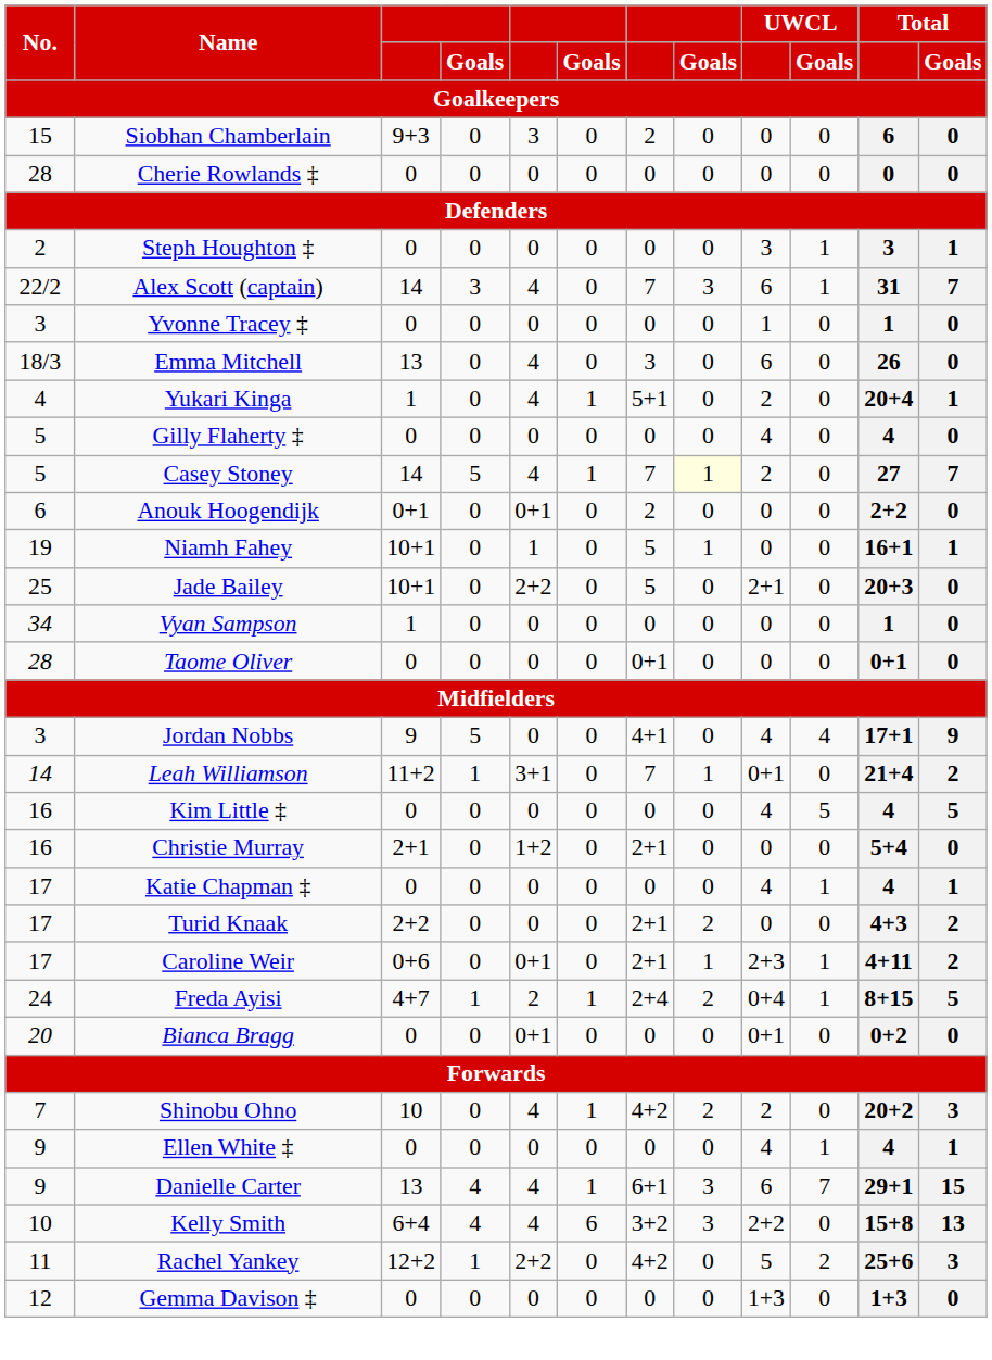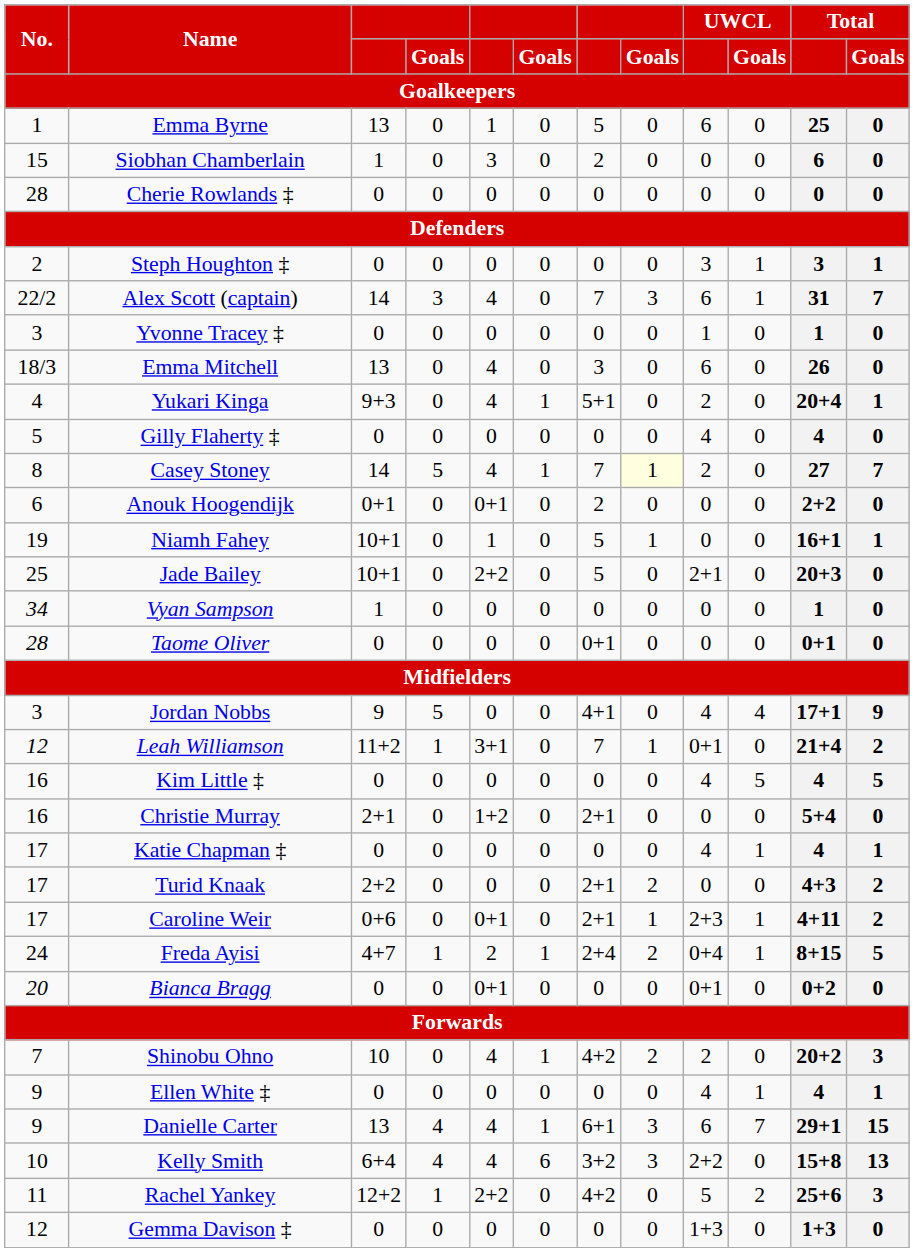 <table class="wikitable" style="text-align:center; font-size:100%; ">
 <tr>
 <th rowspan="2" style="background:#d50000; color:white; text-align:center; width:40px">No.</th>
 <th rowspan="2" style="background:#d50000; color:white; text-align:center;width:200px">Name</th>
 <th colspan="2" style="background:#d50000; color:white; text-align:center;"><a href='#'></a></th>
 <th colspan="2" style="background:#d50000; color:white; text-align:center;"><a href='#'></a></th>
 <th colspan="2" style="background:#d50000; color:white; text-align:center;"></th>
 <th colspan="2" style="background:#d50000; color:white; text-align:center;">UWCL</th>
 <th colspan="2" style="background:#d50000; color:white; text-align:center;">Total</th>
 </tr>
 <tr>
 <th style="background:#d50000; color:white; text-align:center;width=50px"></th>
 <th style="background:#d50000; color:white; text-align:center;width=50px">Goals</th>
 <th style="background:#d50000; color:white; text-align:center;width=50px"></th>
 <th style="background:#d50000; color:white; text-align:center;width=50px">Goals</th>
 <th style="background:#d50000; color:white; text-align:center;width=50px"></th>
 <th style="background:#d50000; color:white; text-align:center;width=50px">Goals</th>
 <th style="background:#d50000; color:white; text-align:center;width=50px"></th>
 <th style="background:#d50000; color:white; text-align:center;width=50px">Goals</th>
 <th style="background:#d50000; color:white; text-align:center;width=50px"></th>
 <th style="background:#d50000; color:white; text-align:center;width=50px">Goals</th>
 </tr>
 <tr>
 <th colspan="12" style="background:#d50000; color:white; text-align:center">Goalkeepers</th>
 </tr>
 <tr>
+<td>1</td>
+<td> <a href='#'>Emma Byrne</a></td>
+<td>13</td>
+<td>0</td>
+<td>1</td>
+<td>0</td>
+<td>5</td>
+<td>0</td>
+<td>6</td>
+<td>0</td>
+<th>25</th>
+<th>0</th>
+</tr>
+<tr>
 <td>15</td>
 <td><em></em> <a href='#'>Siobhan Chamberlain</a></td>
-<td>9+3</td>
+<td>1</td>
 <td>0</td>
 <td>3</td>
 <td>0</td>
 <td>2</td>
 <td>0</td>
 <td>0</td>
 <td>0</td>
 <th>6</th>
 <th>0</th>
 </tr>
 <tr>
 <td>28</td>
 <td><em></em> <a href='#'>Cherie Rowlands</a> ‡</td>
 <td>0</td>
 <td>0</td>
 <td>0</td>
 <td>0</td>
 <td>0</td>
 <td>0</td>
 <td>0</td>
 <td>0</td>
 <th>0</th>
 <th>0</th>
 </tr>
 <tr>
 <th colspan="12" style="background:#d50000; color:white; text-align:center">Defenders</th>
 </tr>
 <tr>
 <td>2</td>
 <td> <a href='#'>Steph Houghton</a> ‡</td>
 <td>0</td>
 <td>0</td>
 <td>0</td>
 <td>0</td>
 <td>0</td>
 <td>0</td>
 <td>3</td>
 <td>1</td>
 <th>3</th>
 <th>1</th>
 </tr>
 <tr>
 <td>22/2</td>
 <td> <a href='#'>Alex Scott</a> (<a href='#'>captain</a>)</td>
 <td>14</td>
 <td>3</td>
 <td>4</td>
 <td>0</td>
 <td>7</td>
 <td>3</td>
 <td>6</td>
 <td>1</td>
 <th>31</th>
 <th>7</th>
 </tr>
 <tr>
 <td>3</td>
 <td> <a href='#'>Yvonne Tracey</a> ‡</td>
 <td>0</td>
 <td>0</td>
 <td>0</td>
 <td>0</td>
 <td>0</td>
 <td>0</td>
 <td>1</td>
 <td>0</td>
 <th>1</th>
 <th>0</th>
 </tr>
 <tr>
 <td>18/3</td>
 <td> <a href='#'>Emma Mitchell</a></td>
 <td>13</td>
 <td>0</td>
 <td>4</td>
 <td>0</td>
 <td>3</td>
 <td>0</td>
 <td>6</td>
 <td>0</td>
 <th>26</th>
 <th>0</th>
 </tr>
 <tr>
 <td>4</td>
 <td> <a href='#'>Yukari Kinga</a></td>
-<td>1</td>
+<td>9+3</td>
 <td>0</td>
 <td>4</td>
 <td>1</td>
 <td>5+1</td>
 <td>0</td>
 <td>2</td>
 <td>0</td>
 <th>20+4</th>
 <th>1</th>
 </tr>
 <tr>
 <td>5</td>
 <td> <a href='#'>Gilly Flaherty</a> ‡</td>
 <td>0</td>
 <td>0</td>
 <td>0</td>
 <td>0</td>
 <td>0</td>
 <td>0</td>
 <td>4</td>
 <td>0</td>
 <th>4</th>
 <th>0</th>
 </tr>
 <tr>
-<td>5</td>
+<td>8</td>
 <td> <a href='#'>Casey Stoney</a></td>
 <td>14</td>
 <td>5</td>
 <td>4</td>
 <td>1</td>
 <td>7</td>
 <td style="background: lightyellow;">1</td>
 <td>2</td>
 <td>0</td>
 <th>27</th>
 <th>7</th>
 </tr>
 <tr>
 <td>6</td>
 <td> <a href='#'>Anouk Hoogendijk</a></td>
 <td>0+1</td>
 <td>0</td>
 <td>0+1</td>
 <td>0</td>
 <td>2</td>
 <td>0</td>
 <td>0</td>
 <td>0</td>
 <th>2+2</th>
 <th>0</th>
 </tr>
 <tr>
 <td>19</td>
 <td> <a href='#'>Niamh Fahey</a></td>
 <td>10+1</td>
 <td>0</td>
 <td>1</td>
 <td>0</td>
 <td>5</td>
 <td>1</td>
 <td>0</td>
 <td>0</td>
 <th>16+1</th>
 <th>1</th>
 </tr>
 <tr>
 <td>25</td>
 <td> <a href='#'>Jade Bailey</a></td>
 <td>10+1</td>
 <td>0</td>
 <td>2+2</td>
 <td>0</td>
 <td>5</td>
 <td>0</td>
 <td>2+1</td>
 <td>0</td>
 <th>20+3</th>
 <th>0</th>
 </tr>
 <tr>
 <td><em>34</em></td>
 <td><em> <a href='#'>Vyan Sampson</a></em></td>
 <td>1</td>
 <td>0</td>
 <td>0</td>
 <td>0</td>
 <td>0</td>
 <td>0</td>
 <td>0</td>
 <td>0</td>
 <th>1</th>
 <th>0</th>
 </tr>
 <tr>
 <td><em>28</em></td>
 <td><em> <a href='#'>Taome Oliver</a></em></td>
 <td>0</td>
 <td>0</td>
 <td>0</td>
 <td>0</td>
 <td>0+1</td>
 <td>0</td>
 <td>0</td>
 <td>0</td>
 <th>0+1</th>
 <th>0</th>
 </tr>
 <tr>
 <th colspan="12" style="background:#d50000; color:white; text-align:center">Midfielders</th>
 </tr>
 <tr>
 <td>3</td>
 <td> <a href='#'>Jordan Nobbs</a></td>
 <td>9</td>
 <td>5</td>
 <td>0</td>
 <td>0</td>
 <td>4+1</td>
 <td>0</td>
 <td>4</td>
 <td>4</td>
 <th>17+1</th>
 <th>9</th>
 </tr>
 <tr>
-<td><em>14</em></td>
+<td><em>12</em></td>
 <td><em> <a href='#'>Leah Williamson</a></em></td>
 <td>11+2</td>
 <td>1</td>
 <td>3+1</td>
 <td>0</td>
 <td>7</td>
 <td>1</td>
 <td>0+1</td>
 <td>0</td>
 <th>21+4</th>
 <th>2</th>
 </tr>
 <tr>
 <td>16</td>
 <td> <a href='#'>Kim Little</a> ‡</td>
 <td>0</td>
 <td>0</td>
 <td>0</td>
 <td>0</td>
 <td>0</td>
 <td>0</td>
 <td>4</td>
 <td>5</td>
 <th>4</th>
 <th>5</th>
 </tr>
 <tr>
 <td>16</td>
 <td> <a href='#'>Christie Murray</a></td>
 <td>2+1</td>
 <td>0</td>
 <td>1+2</td>
 <td>0</td>
 <td>2+1</td>
 <td>0</td>
 <td>0</td>
 <td>0</td>
 <th>5+4</th>
 <th>0</th>
 </tr>
 <tr>
 <td>17</td>
 <td><em></em> <a href='#'>Katie Chapman</a> ‡</td>
 <td>0</td>
 <td>0</td>
 <td>0</td>
 <td>0</td>
 <td>0</td>
 <td>0</td>
 <td>4</td>
 <td>1</td>
 <th>4</th>
 <th>1</th>
 </tr>
 <tr>
 <td>17</td>
 <td> <a href='#'>Turid Knaak</a></td>
 <td>2+2</td>
 <td>0</td>
 <td>0</td>
 <td>0</td>
 <td>2+1</td>
 <td>2</td>
 <td>0</td>
 <td>0</td>
 <th>4+3</th>
 <th>2</th>
 </tr>
 <tr>
 <td>17</td>
 <td> <a href='#'>Caroline Weir</a></td>
 <td>0+6</td>
 <td>0</td>
 <td>0+1</td>
 <td>0</td>
 <td>2+1</td>
 <td>1</td>
 <td>2+3</td>
 <td>1</td>
 <th>4+11</th>
 <th>2</th>
 </tr>
 <tr>
 <td>24</td>
 <td> <a href='#'>Freda Ayisi</a></td>
 <td>4+7</td>
 <td>1</td>
 <td>2</td>
 <td>1</td>
 <td>2+4</td>
 <td>2</td>
 <td>0+4</td>
 <td>1</td>
 <th>8+15</th>
 <th>5</th>
 </tr>
 <tr>
 <td><em>20</em></td>
 <td><em> <a href='#'>Bianca Bragg</a></em></td>
 <td>0</td>
 <td>0</td>
 <td>0+1</td>
 <td>0</td>
 <td>0</td>
 <td>0</td>
 <td>0+1</td>
 <td>0</td>
 <th>0+2</th>
 <th>0</th>
 </tr>
 <tr>
 <th colspan="12" style="background:#d50000; color:white; text-align:center">Forwards</th>
 </tr>
 <tr>
 <td>7</td>
 <td> <a href='#'>Shinobu Ohno</a></td>
 <td>10</td>
 <td>0</td>
 <td>4</td>
 <td>1</td>
 <td>4+2</td>
 <td>2</td>
 <td>2</td>
 <td>0</td>
 <th>20+2</th>
 <th>3</th>
 </tr>
 <tr>
 <td>9</td>
 <td> <a href='#'>Ellen White</a> ‡</td>
 <td>0</td>
 <td>0</td>
 <td>0</td>
 <td>0</td>
 <td>0</td>
 <td>0</td>
 <td>4</td>
 <td>1</td>
 <th>4</th>
 <th>1</th>
 </tr>
 <tr>
 <td>9</td>
 <td> <a href='#'>Danielle Carter</a></td>
 <td>13</td>
 <td>4</td>
 <td>4</td>
 <td>1</td>
 <td>6+1</td>
 <td>3</td>
 <td>6</td>
 <td>7</td>
 <th>29+1</th>
 <th>15</th>
 </tr>
 <tr>
 <td>10</td>
 <td> <a href='#'>Kelly Smith</a></td>
 <td>6+4</td>
 <td>4</td>
 <td>4</td>
 <td>6</td>
 <td>3+2</td>
 <td>3</td>
 <td>2+2</td>
 <td>0</td>
 <th>15+8</th>
 <th>13</th>
 </tr>
 <tr>
 <td>11</td>
 <td> <a href='#'>Rachel Yankey</a></td>
 <td>12+2</td>
 <td>1</td>
 <td>2+2</td>
 <td>0</td>
 <td>4+2</td>
 <td>0</td>
 <td>5</td>
 <td>2</td>
 <th>25+6</th>
 <th>3</th>
 </tr>
 <tr>
 <td>12</td>
 <td> <a href='#'>Gemma Davison</a> ‡</td>
 <td>0</td>
 <td>0</td>
 <td>0</td>
 <td>0</td>
 <td>0</td>
 <td>0</td>
 <td>1+3</td>
 <td>0</td>
 <th>1+3</th>
 <th>0</th>
 </tr>
 </table>
